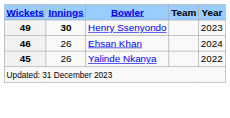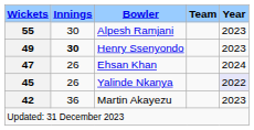 <table class="wikitable sortable defaultlef ccol2center ol5center" style="font-size: 95%">
 <tr>
 <th scope="col" style="background-color:#9cf;"><a href='#'>Wickets</a></th>
 <th scope="col" style="background-color:#9cf;"><a href='#'>Innings</a></th>
 <th scope="col" style="background-color:#9cf;"><a href='#'>Bowler</a></th>
 <th scope="col" style="background-color:#9cf;">Team</th>
 <th scope="col" style="background-color:#9cf;">Year</th>
 </tr>
 <tr>
+<th scope="row">55</th>
+<td style="text-align:center;">30</td>
+<td><a href='#'>Alpesh Ramjani</a></td>
+<td></td>
+<td>2023</td>
+</tr>
+<tr>
 <th scope="row">49</th>
 <td style="text-align:center;"><strong>30</strong></td>
 <td><a href='#'>Henry Ssenyondo</a></td>
 <td></td>
 <td>2023</td>
 </tr>
 <tr>
-<th scope="row">46</th>
+<th scope="row">47</th>
 <td style="text-align:center;">26</td>
 <td><a href='#'>Ehsan Khan</a></td>
 <td></td>
 <td>2024</td>
 </tr>
 <tr>
 <th scope="row">45</th>
 <td style="text-align:center;">26</td>
 <td><a href='#'>Yalinde Nkanya</a></td>
 <td></td>
-<td>2022</td>
+<td style="background: lavender;">2022</td>
+</tr>
+<tr>
+<th scope="row">42</th>
+<td style="text-align:center;">36</td>
+<td>Martin Akayezu</td>
+<td></td>
+<td>2023</td>
 </tr>
 <tr class="sortbottom">
 <td scope="row" colspan=5 style="text-align:left;"><small>Updated: 31 December 2023</small></td>
 </tr>
 </table>
